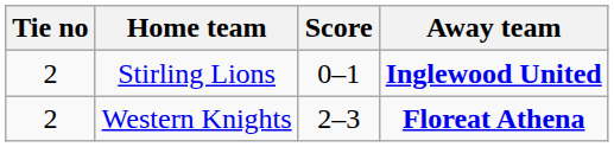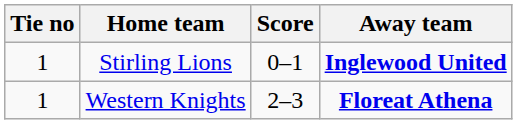 <table class="wikitable" style="text-align:center">
 <tr>
 <th>Tie no</th>
 <th>Home team</th>
 <th>Score</th>
 <th>Away team</th>
 </tr>
 <tr>
-<td>2</td>
+<td>1</td>
 <td><a href='#'>Stirling Lions</a></td>
 <td>0–1</td>
 <td><strong><a href='#'>Inglewood United</a></strong></td>
 </tr>
 <tr>
-<td>2</td>
+<td>1</td>
 <td><a href='#'>Western Knights</a></td>
 <td>2–3</td>
 <td><strong><a href='#'>Floreat Athena</a></strong></td>
 </tr>
 </table>
